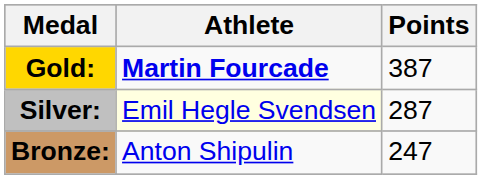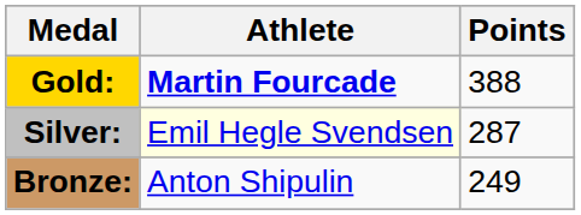 <table class="wikitable">
 <tr>
 <th><strong>Medal</strong></th>
 <th><strong>Athlete</strong></th>
 <th><strong>Points</strong></th>
 </tr>
 <tr>
 <td style="text-align:center;background-color:gold;"><strong>Gold:</strong></td>
 <td> <strong><a href='#'>Martin Fourcade </a></strong></td>
-<td>387</td>
+<td>388</td>
 </tr>
 <tr>
 <td style="text-align:center;background-color:silver;"><strong>Silver:</strong></td>
 <td style="background: lightyellow;"> <a href='#'>Emil Hegle Svendsen </a></td>
 <td>287</td>
 </tr>
 <tr>
 <td style="text-align:center;background-color:#CC9966;"><strong>Bronze:</strong></td>
 <td> <a href='#'>Anton Shipulin </a></td>
-<td>247</td>
+<td>249</td>
 </tr>
 </table>
